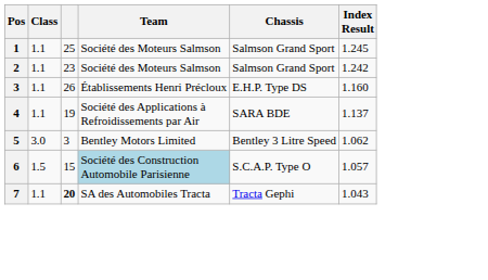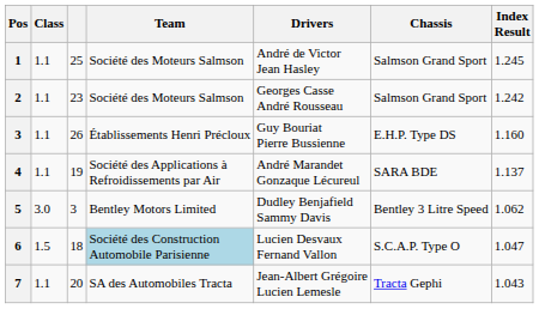 <table class="wikitable" style="font-size: 95%;">
 <tr>
 <th>Pos</th>
 <th>Class</th>
 <th></th>
 <th>Team</th>
+<th>Drivers</th>
 <th>Chassis</th>
 <th>Index<br>Result</th>
 </tr>
 <tr>
 <th>1</th>
 <td>1.1</td>
 <td>25</td>
 <td> Société des Moteurs Salmson</td>
+<td> André de Victor<br> Jean Hasley</td>
 <td>Salmson Grand Sport</td>
 <td>1.245</td>
 </tr>
 <tr>
 <th>2</th>
 <td>1.1</td>
 <td>23</td>
 <td> Société des Moteurs Salmson</td>
+<td> Georges Casse<br> André Rousseau</td>
 <td>Salmson Grand Sport</td>
 <td>1.242</td>
 </tr>
 <tr>
 <th>3</th>
 <td>1.1</td>
 <td>26</td>
 <td> Établissements Henri Précloux</td>
+<td> Guy Bouriat<br> Pierre Bussienne</td>
 <td>E.H.P. Type DS</td>
 <td>1.160</td>
 </tr>
 <tr>
 <th>4</th>
 <td>1.1</td>
 <td>19</td>
 <td> Société des Applications à<br>Refroidissements par Air</td>
+<td> André Marandet<br> Gonzaque Lécureul</td>
 <td>SARA BDE</td>
 <td>1.137</td>
 </tr>
 <tr>
 <th>5</th>
 <td>3.0</td>
 <td>3</td>
 <td> Bentley Motors Limited</td>
+<td> Dudley Benjafield<br> Sammy Davis</td>
 <td>Bentley 3 Litre Speed</td>
 <td>1.062</td>
 </tr>
 <tr>
 <th>6</th>
 <td>1.5</td>
-<td>15</td>
+<td>18</td>
 <td style="background: lightblue;"> Société des Construction<br>Automobile Parisienne</td>
+<td> Lucien Desvaux<br> Fernand Vallon</td>
 <td>S.C.A.P. Type O</td>
-<td>1.057</td>
+<td>1.047</td>
 </tr>
 <tr>
 <th>7</th>
 <td>1.1</td>
-<td><strong>20</strong></td>
+<td>20</td>
 <td> SA des Automobiles Tracta</td>
+<td> Jean-Albert Grégoire<br> Lucien Lemesle</td>
 <td><a href='#'>Tracta</a> Gephi</td>
 <td>1.043</td>
 </tr>
 </table>
